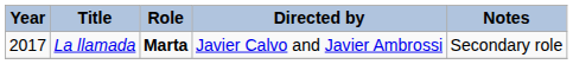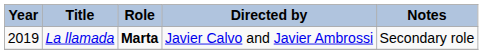 <table class="wikitable">
 <tr>
 <th style="background: #B0C4DE;">Year</th>
 <th style="background: #B0C4DE;">Title</th>
 <th style="background: #B0C4DE;">Role</th>
 <th style="background: #B0C4DE;">Directed by</th>
 <th style="background: #B0C4DE;">Notes</th>
 </tr>
 <tr>
-<td>2017</td>
+<td>2019</td>
 <td><em><a href='#'>La llamada</a></em></td>
 <td><strong>Marta</strong></td>
 <td><a href='#'>Javier Calvo</a> and <a href='#'>Javier Ambrossi</a></td>
 <td>Secondary role</td>
 </tr>
 <tr>
 </tr>
 </table>
